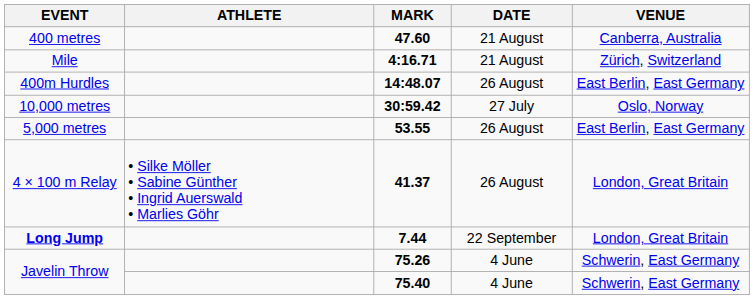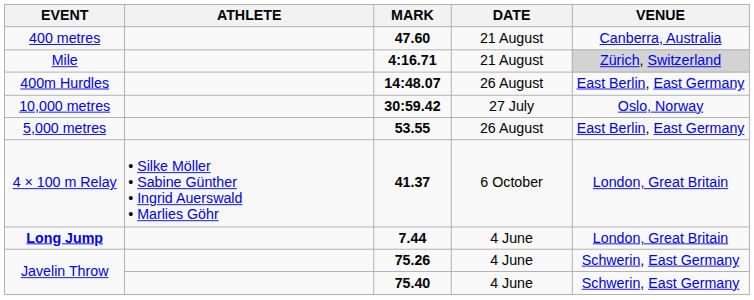 <table class="wikitable sortable">
 <tr>
 <th align="center" style="width: 8em">EVENT</th>
 <th align="center" style="width: 17em">ATHLETE</th>
 <th align="center" style="width: 5em">MARK</th>
 <th align="center" style="width: 8em">DATE</th>
 <th align="center" style="width: 12em">VENUE</th>
 </tr>
 <tr>
 <td align="center"><a href='#'>400 metres</a></td>
 <td></td>
 <td align="center"><strong>47.60</strong></td>
 <td align="center">21 August</td>
 <td align="center"><a href='#'>Canberra, Australia</a></td>
 </tr>
 <tr>
 <td align="center"><a href='#'>Mile</a></td>
 <td></td>
 <td align="center"><strong>4:16.71</strong></td>
 <td align="center">21 August</td>
-<td align="center"><a href='#'>Zürich</a>, <a href='#'>Switzerland</a></td>
+<td align="center" style="background: lightgrey;"><a href='#'>Zürich</a>, <a href='#'>Switzerland</a></td>
 </tr>
 <tr>
 <td align="center"><a href='#'>400m Hurdles</a></td>
 <td></td>
 <td align="center"><strong>14:48.07</strong></td>
 <td align="center">26 August</td>
 <td align="center"><a href='#'>East Berlin</a>, <a href='#'>East Germany</a></td>
 </tr>
 <tr>
 <td align="center"><a href='#'>10,000 metres</a></td>
 <td></td>
 <td align="center"><strong>30:59.42</strong></td>
 <td align="center">27 July</td>
 <td align="center"><a href='#'>Oslo, Norway</a></td>
 </tr>
 <tr>
 <td align="center"><a href='#'>5,000 metres</a></td>
 <td></td>
 <td align="center"><strong>53.55</strong></td>
 <td align="center">26 August</td>
 <td align="center"><a href='#'>East Berlin</a>, <a href='#'>East Germany</a></td>
 </tr>
 <tr>
 <td align="center"><a href='#'>4 × 100 m Relay</a></td>
 <td><strong></strong><br>• <a href='#'>Silke Möller</a><br>• <a href='#'>Sabine Günther</a><br>• <a href='#'>Ingrid Auerswald</a><br>• <a href='#'>Marlies Göhr</a></td>
 <td align="center"><strong>41.37</strong></td>
-<td align="center">26 August</td>
+<td align="center">6 October</td>
 <td align="center"><a href='#'>London, Great Britain</a></td>
 </tr>
 <tr>
 <td align="center"><strong><a href='#'>Long Jump</a></strong></td>
 <td></td>
 <td align="center"><strong>7.44</strong></td>
-<td align="center">22 September</td>
+<td align="center">4 June</td>
 <td align="center"><a href='#'>London, Great Britain</a></td>
 </tr>
 <tr>
 <td rowspan="2" align="center"><a href='#'>Javelin Throw</a></td>
 <td></td>
 <td align="center"><strong>75.26</strong></td>
 <td align="center">4 June</td>
 <td align="center"><a href='#'>Schwerin</a>, <a href='#'>East Germany</a></td>
 </tr>
 <tr>
 <td></td>
 <td align="center"><strong>75.40</strong></td>
 <td align="center">4 June</td>
 <td align="center"><a href='#'>Schwerin</a>, <a href='#'>East Germany</a></td>
 </tr>
 </table>
